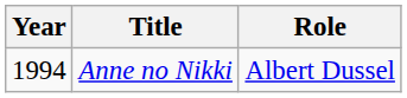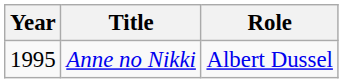 <table class="wikitable">
 <tr>
 <th>Year</th>
 <th>Title</th>
 <th>Role</th>
 </tr>
 <tr>
-<td>1994</td>
+<td>1995</td>
 <td><em><a href='#'>Anne no Nikki</a></em></td>
 <td><a href='#'>Albert Dussel</a></td>
 </tr>
 </table>
